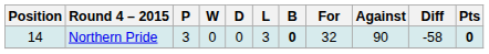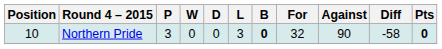 <table class="wikitable" style="text-align:center; font-size:85%;">
 <tr>
 <th width=40 abbr="Position">Position</th>
 <th width=100>Round 4 – 2015</th>
 <th width=20 abbr="Played">P</th>
 <th width=20 abbr="Won">W</th>
 <th width=20 abbr="Drawn">D</th>
 <th width=20 abbr="Lost">L</th>
 <th width=20 abbr="Bye">B</th>
 <th width=40 abbr="Points for">For</th>
 <th width=40 abbr="Points against">Against</th>
 <th width=40 abbr="Points difference">Diff</th>
 <th width=20 abbr="Points">Pts</th>
 </tr>
 <tr style="background: #d7ebed;">
-<td>14</td>
+<td>10</td>
 <td style="text-align:left;"> <a href='#'>Northern Pride</a></td>
 <td>3</td>
 <td>0</td>
 <td>0</td>
 <td>3</td>
 <td><strong>0</strong></td>
 <td>32</td>
 <td>90</td>
 <td>-58</td>
 <td><strong>0</strong></td>
 </tr>
 <tr>
 </tr>
 </table>
